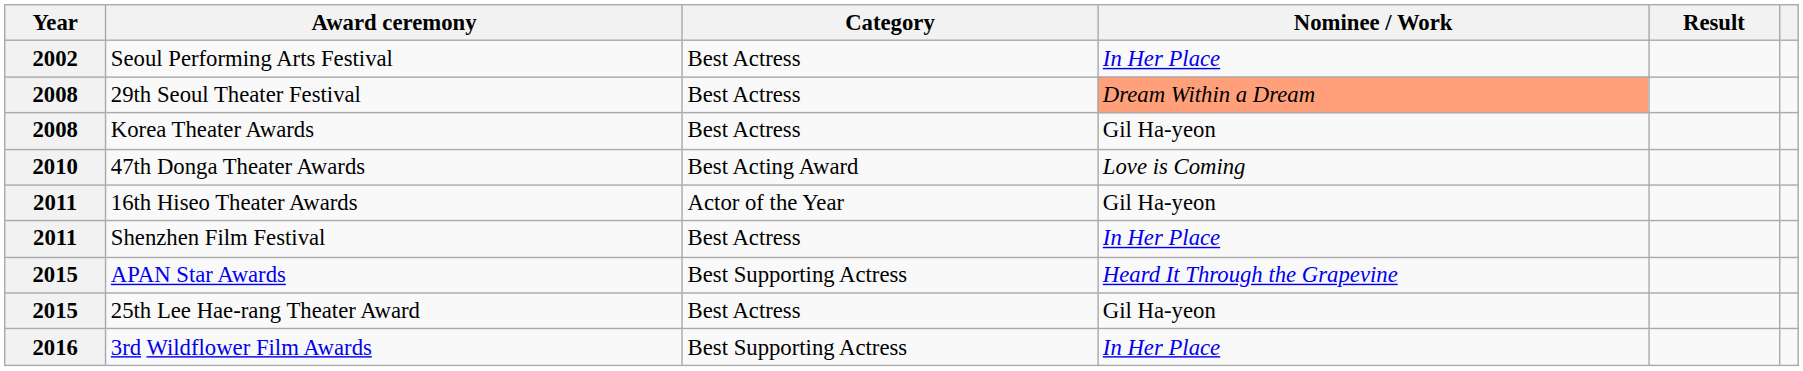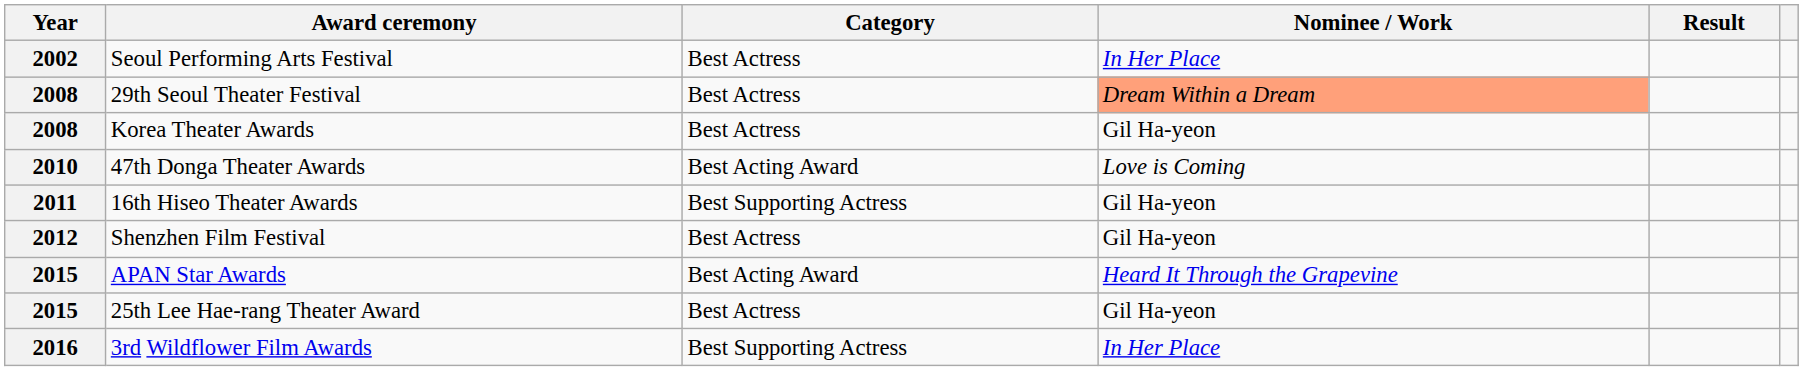 <table class="wikitable sortable plainrowheaders" style="clear:none; font-size:100%; padding:0 auto; width:100%; margin:auto">
 <tr>
 <th scope="col">Year</th>
 <th scope="col">Award ceremony</th>
 <th scope="col">Category</th>
 <th scope="col">Nominee / Work</th>
 <th scope="col">Result</th>
 <th scope="col" class="unsortable"></th>
 </tr>
 <tr>
 <th scope="row">2002</th>
 <td>Seoul Performing Arts Festival</td>
 <td>Best Actress</td>
 <td><em><a href='#'>In Her Place</a></em></td>
 <td></td>
 <td></td>
 </tr>
 <tr>
 <th scope="row">2008</th>
 <td>29th Seoul Theater Festival</td>
 <td>Best Actress</td>
 <td style="background: lightsalmon;"><em>Dream Within a Dream</em></td>
 <td></td>
 <td></td>
 </tr>
 <tr>
 <th scope="row">2008</th>
 <td>Korea Theater Awards</td>
 <td>Best Actress</td>
 <td>Gil Ha-yeon</td>
 <td></td>
 <td></td>
 </tr>
 <tr>
 <th scope="row">2010</th>
 <td>47th Donga Theater Awards</td>
 <td>Best Acting Award</td>
 <td><em>Love is Coming</em></td>
 <td></td>
 <td></td>
 </tr>
 <tr>
 <th scope="row">2011</th>
 <td>16th Hiseo Theater Awards</td>
-<td>Actor of the Year</td>
+<td>Best Supporting Actress</td>
 <td>Gil Ha-yeon</td>
 <td></td>
 <td></td>
 </tr>
 <tr>
-<th scope="row">2011</th>
+<th scope="row">2012</th>
 <td>Shenzhen Film Festival</td>
 <td>Best Actress</td>
-<td><em><a href='#'>In Her Place</a></em></td>
+<td>Gil Ha-yeon</td>
 <td></td>
 <td></td>
 </tr>
 <tr>
 <th scope="row">2015</th>
 <td><a href='#'>APAN Star Awards</a></td>
-<td>Best Supporting Actress</td>
+<td>Best Acting Award</td>
 <td><em><a href='#'>Heard It Through the Grapevine</a></em></td>
 <td></td>
 <td></td>
 </tr>
 <tr>
 <th scope="row">2015</th>
 <td>25th Lee Hae-rang Theater Award</td>
 <td>Best Actress</td>
 <td>Gil Ha-yeon</td>
 <td></td>
 <td></td>
 </tr>
 <tr>
 <th scope="row">2016</th>
 <td><a href='#'>3rd</a> <a href='#'>Wildflower Film Awards</a></td>
 <td>Best Supporting Actress</td>
 <td><em><a href='#'>In Her Place</a></em></td>
 <td></td>
 <td></td>
 </tr>
 </table>
